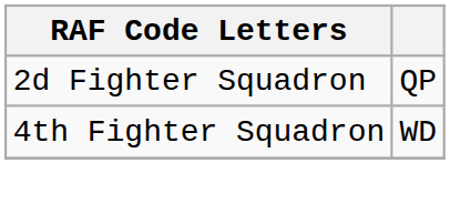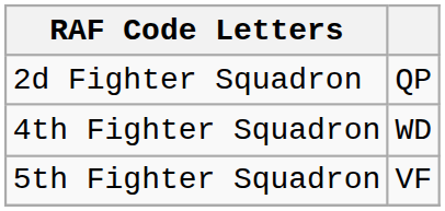 <table class="wikitable">
 <tr>
 <th>RAF Code Letters</th>
 <th></th>
 </tr>
 <tr>
 <td>2d Fighter Squadron</td>
 <td>QP</td>
 </tr>
 <tr>
 <td>4th Fighter Squadron</td>
 <td>WD</td>
 </tr>
 <tr>
+<td>5th Fighter Squadron</td>
+<td>VF</td>
+</tr>
+<tr>
 </tr>
 </table>
